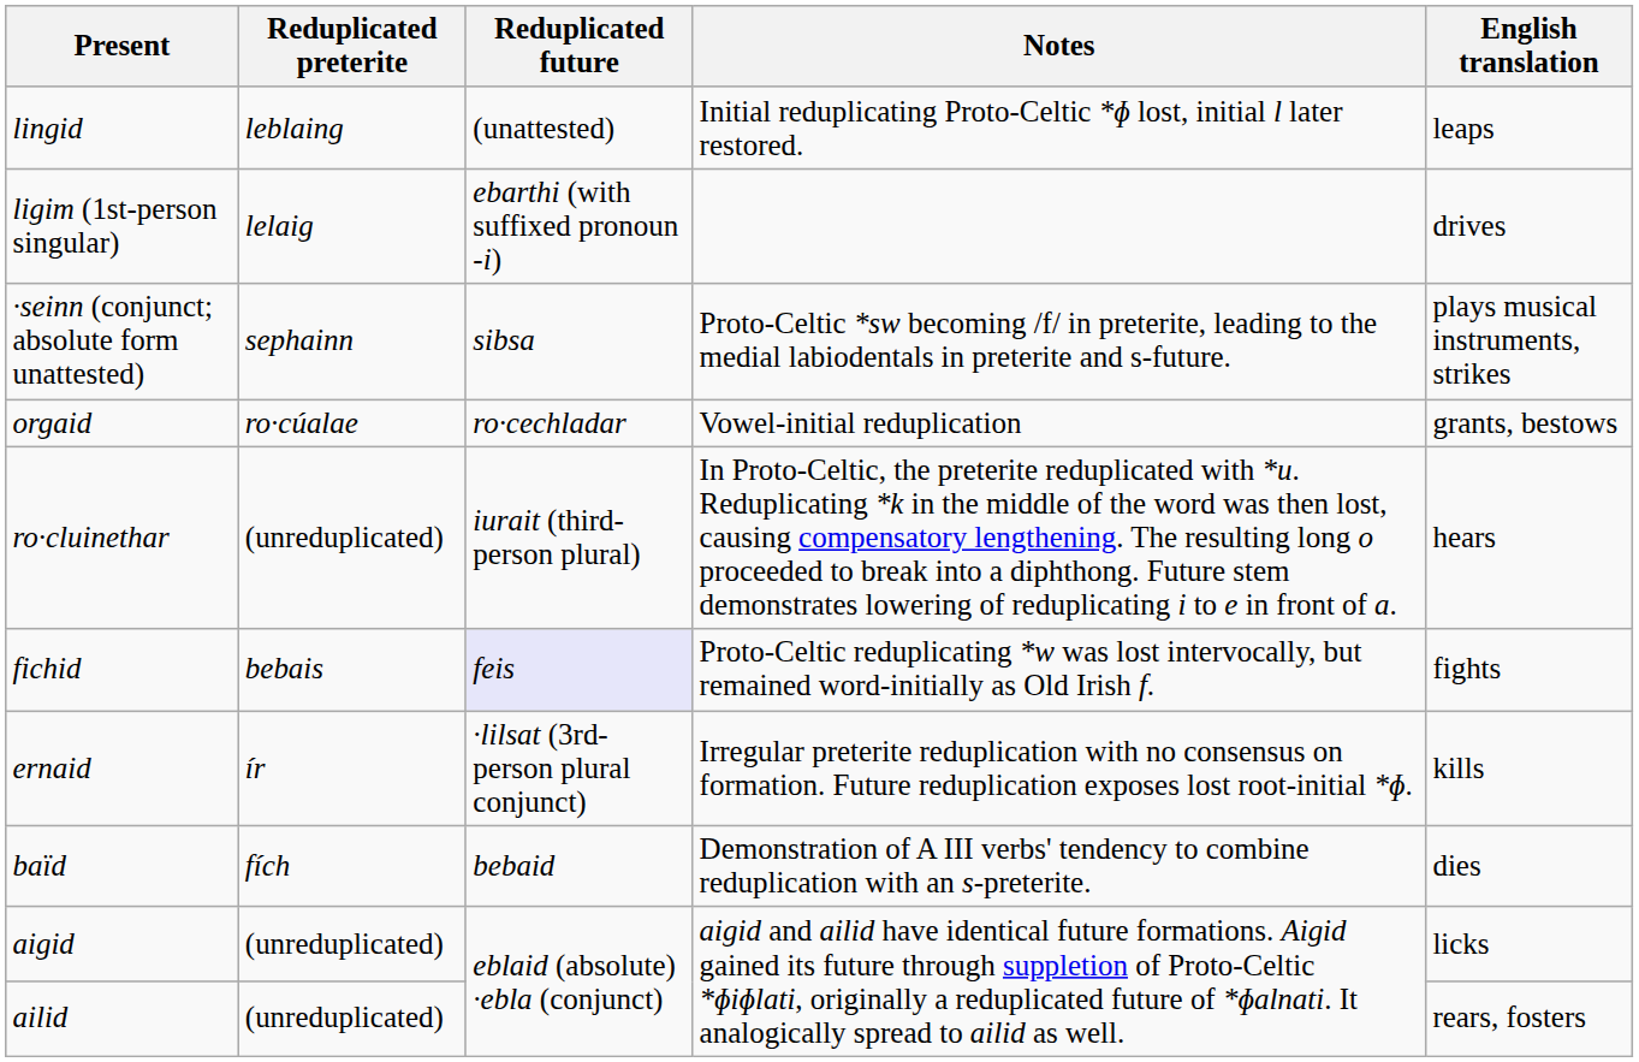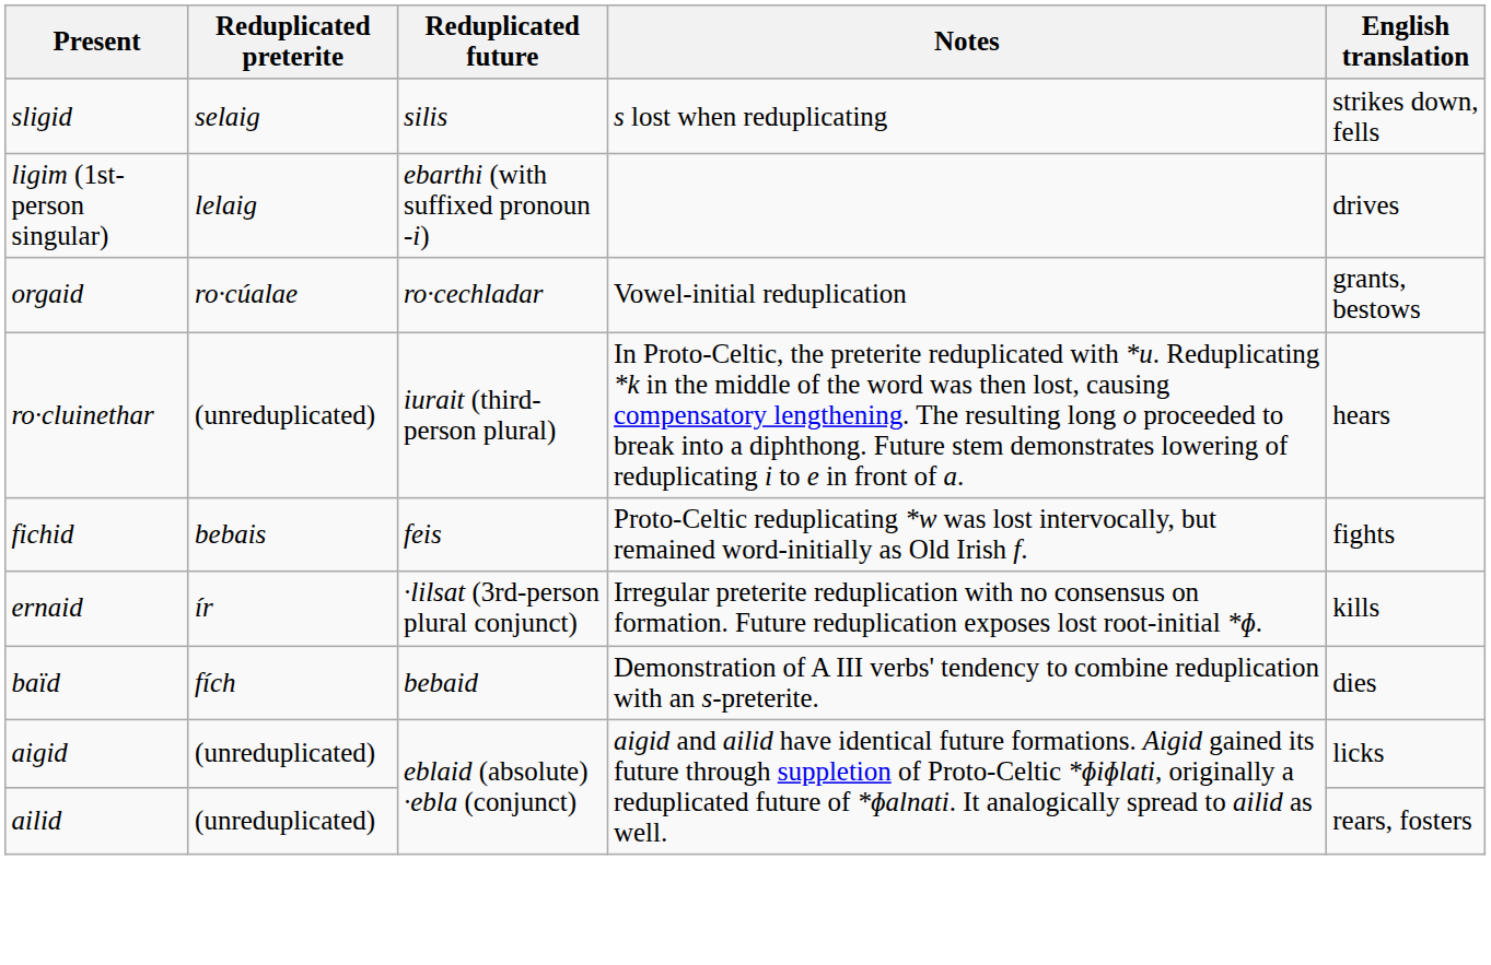 <table class="wikitable">
 <tr>
 <th>Present</th>
 <th>Reduplicated preterite</th>
 <th>Reduplicated future</th>
 <th>Notes</th>
 <th>English translation</th>
 </tr>
 <tr>
-<td><em>lingid</em></td>
-<td><em>leblaing</em></td>
-<td>(unattested)</td>
-<td>Initial reduplicating Proto-Celtic <em>*ɸ</em> lost, initial <em>l</em> later restored.</td>
-<td>leaps</td>
+<td><em>sligid</em></td>
+<td><em>selaig</em></td>
+<td><em>silis</em></td>
+<td><em>s</em> lost when reduplicating</td>
+<td>strikes down, fells</td>
 </tr>
 <tr>
 <td><em>ligim</em> (1st-person singular)</td>
 <td><em>lelaig</em></td>
 <td><em>ebarthi</em> (with suffixed pronoun <em>-i</em>)</td>
 <td></td>
 <td>drives</td>
-</tr>
-<tr>
-<td><em>·seinn</em> (conjunct; absolute form unattested)</td>
-<td><em>sephainn</em></td>
-<td><em>sibsa</em></td>
-<td>Proto-Celtic <em>*sw</em> becoming /f/ in preterite, leading to the medial labiodentals in preterite and s-future.</td>
-<td>plays musical instruments, strikes</td>
 </tr>
 <tr>
 <td><em>orgaid</em></td>
 <td><em>ro·cúalae</em></td>
 <td><em>ro·cechladar</em></td>
 <td>Vowel-initial reduplication</td>
 <td>grants, bestows</td>
 </tr>
 <tr>
 <td><em>ro·cluinethar</em></td>
 <td>(unreduplicated)</td>
 <td><em>iurait</em> (third-person plural)</td>
 <td>In Proto-Celtic, the preterite reduplicated with <em>*u</em>. Reduplicating <em>*k</em> in the middle of the word was then lost, causing <a href='#'>compensatory lengthening</a>. The resulting long <em>o</em> proceeded to break into a diphthong. Future stem demonstrates lowering of reduplicating <em>i</em> to <em>e</em> in front of <em>a</em>.</td>
 <td>hears</td>
 </tr>
 <tr>
 <td><em>fichid</em></td>
 <td><em>bebais</em></td>
-<td style="background: lavender;"><em>feis</em></td>
+<td><em>feis</em></td>
 <td>Proto-Celtic reduplicating <em>*w</em> was lost intervocally, but remained word-initially as Old Irish <em>f</em>.</td>
 <td>fights</td>
 </tr>
 <tr>
 <td><em>ernaid</em></td>
 <td><em>ír</em></td>
 <td><em>·lilsat</em> (3rd-person plural conjunct)</td>
 <td>Irregular preterite reduplication with no consensus on formation. Future reduplication exposes lost root-initial <em>*ɸ</em>.</td>
 <td>kills</td>
 </tr>
 <tr>
 <td><em>baïd</em></td>
 <td><em>fích</em></td>
 <td><em>bebaid</em></td>
 <td>Demonstration of A III verbs' tendency to combine reduplication with an <em>s</em>-preterite.</td>
 <td>dies</td>
 </tr>
 <tr>
 <td><em>aigid</em></td>
 <td>(unreduplicated)</td>
 <td rowspan=2><em>eblaid</em> (absolute) <br> <em>·ebla</em> (conjunct)</td>
 <td rowspan=2><em>aigid</em> and <em>ailid</em> have identical future formations. <em>Aigid</em> gained its future through <a href='#'>suppletion</a> of Proto-Celtic <em>*ɸiɸlati</em>, originally a reduplicated future of <em>*ɸalnati</em>. It analogically spread to <em>ailid</em> as well.</td>
 <td>licks</td>
 </tr>
 <tr>
 <td><em>ailid</em></td>
 <td>(unreduplicated)</td>
 <td>rears, fosters</td>
 </tr>
 </table>
